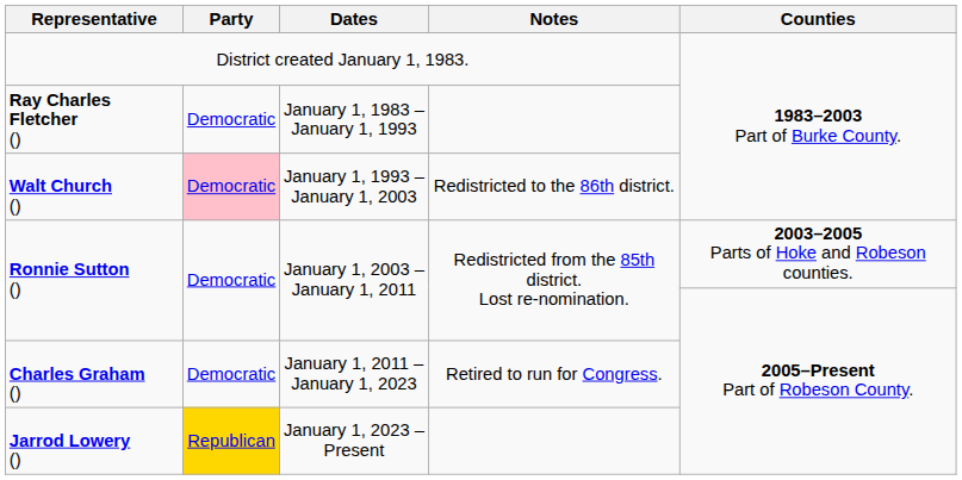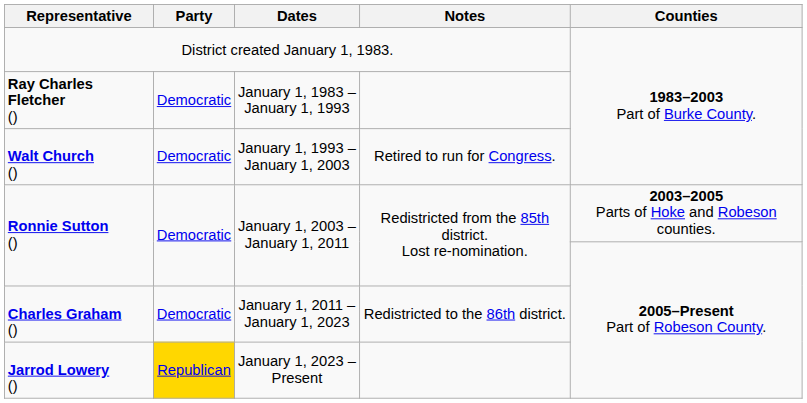 <table class=wikitable style="text-align:center">
 <tr>
 <th>Representative</th>
 <th>Party</th>
 <th>Dates</th>
 <th>Notes</th>
 <th>Counties</th>
 </tr>
 <tr style="height:3em">
 <td colspan=4>District created January 1, 1983.</td>
 <td rowspan=3><strong>1983–2003</strong> <br> Part of <a href='#'>Burke County</a>.</td>
 </tr>
 <tr style="height:3em">
 <td align=left><strong>Ray Charles Fletcher</strong><br>()</td>
 <td><a href='#'>Democratic</a></td>
 <td nowrap>January 1, 1983 – <br> January 1, 1993</td>
 <td></td>
 </tr>
 <tr style="height:3em">
 <td align=left><br><strong><a href='#'>Walt Church</a></strong><br>()</td>
-<td style="background: pink;"><a href='#'>Democratic</a></td>
+<td><a href='#'>Democratic</a></td>
 <td nowrap>January 1, 1993 – <br> January 1, 2003</td>
-<td>Redistricted to the <a href='#'>86th</a> district.</td>
+<td>Retired to run for <a href='#'>Congress</a>.</td>
 </tr>
 <tr style="height:3em">
 <td rowspan=2 align=left><strong><a href='#'>Ronnie Sutton</a></strong><br>()</td>
 <td rowspan=2 ><a href='#'>Democratic</a></td>
 <td rowspan=2 nowrap>January 1, 2003 – <br> January 1, 2011</td>
 <td rowspan=2>Redistricted from the <a href='#'>85th</a> district. <br> Lost re-nomination.</td>
 <td><strong>2003–2005</strong> <br> Parts of <a href='#'>Hoke</a> and <a href='#'>Robeson</a> counties.</td>
 </tr>
 <tr style="height:3em">
 <td rowspan=3><strong>2005–Present</strong> <br> Part of <a href='#'>Robeson County</a>.</td>
 </tr>
 <tr style="height:3em">
 <td align=left><br><strong><a href='#'>Charles Graham</a></strong><br>()</td>
 <td><a href='#'>Democratic</a></td>
 <td nowrap>January 1, 2011 – <br> January 1, 2023</td>
-<td>Retired to run for <a href='#'>Congress</a>.</td>
+<td>Redistricted to the <a href='#'>86th</a> district.</td>
 </tr>
 <tr style="height:3em">
 <td align=left><br><strong><a href='#'>Jarrod Lowery</a></strong><br>()</td>
 <td style="background: gold;"><a href='#'>Republican</a></td>
 <td nowrap>January 1, 2023 – <br> Present</td>
 <td></td>
 </tr>
 </table>
